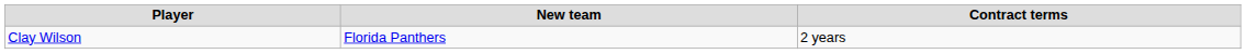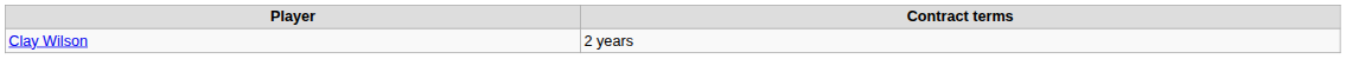 <table class="wikitable" width=90%>
 <tr align="center"  bgcolor="#dddddd">
 <td><strong>Player</strong></td>
-<td><strong>New team</strong></td>
 <td><strong>Contract terms</strong></td>
 </tr>
 <tr>
 <td><a href='#'>Clay Wilson</a></td>
-<td><a href='#'>Florida Panthers</a></td>
 <td>2 years</td>
 </tr>
 </table>
